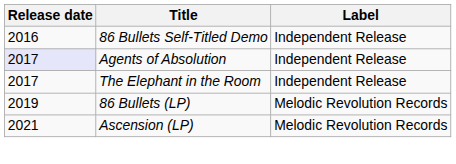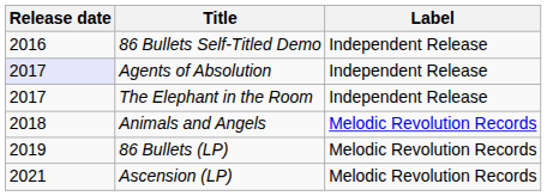 <table class="wikitable">
 <tr>
 <th>Release date</th>
 <th>Title</th>
 <th>Label</th>
 </tr>
 <tr>
 <td>2016</td>
 <td><em>86 Bullets Self-Titled Demo</em></td>
 <td>Independent Release</td>
 </tr>
 <tr>
 <td style="background: lavender;">2017</td>
 <td><em>Agents of Absolution</em></td>
 <td>Independent Release</td>
 </tr>
 <tr>
 <td>2017</td>
 <td><em>The Elephant in the Room</em></td>
 <td>Independent Release</td>
 </tr>
 <tr>
+<td>2018</td>
+<td><em>Animals and Angels</em></td>
+<td><a href='#'>Melodic Revolution Records</a></td>
+</tr>
+<tr>
 <td>2019</td>
 <td><em>86 Bullets (LP)</em></td>
 <td>Melodic Revolution Records</td>
 </tr>
 <tr>
 <td>2021</td>
 <td><em>Ascension (LP)</em></td>
 <td>Melodic Revolution Records</td>
 </tr>
 </table>
